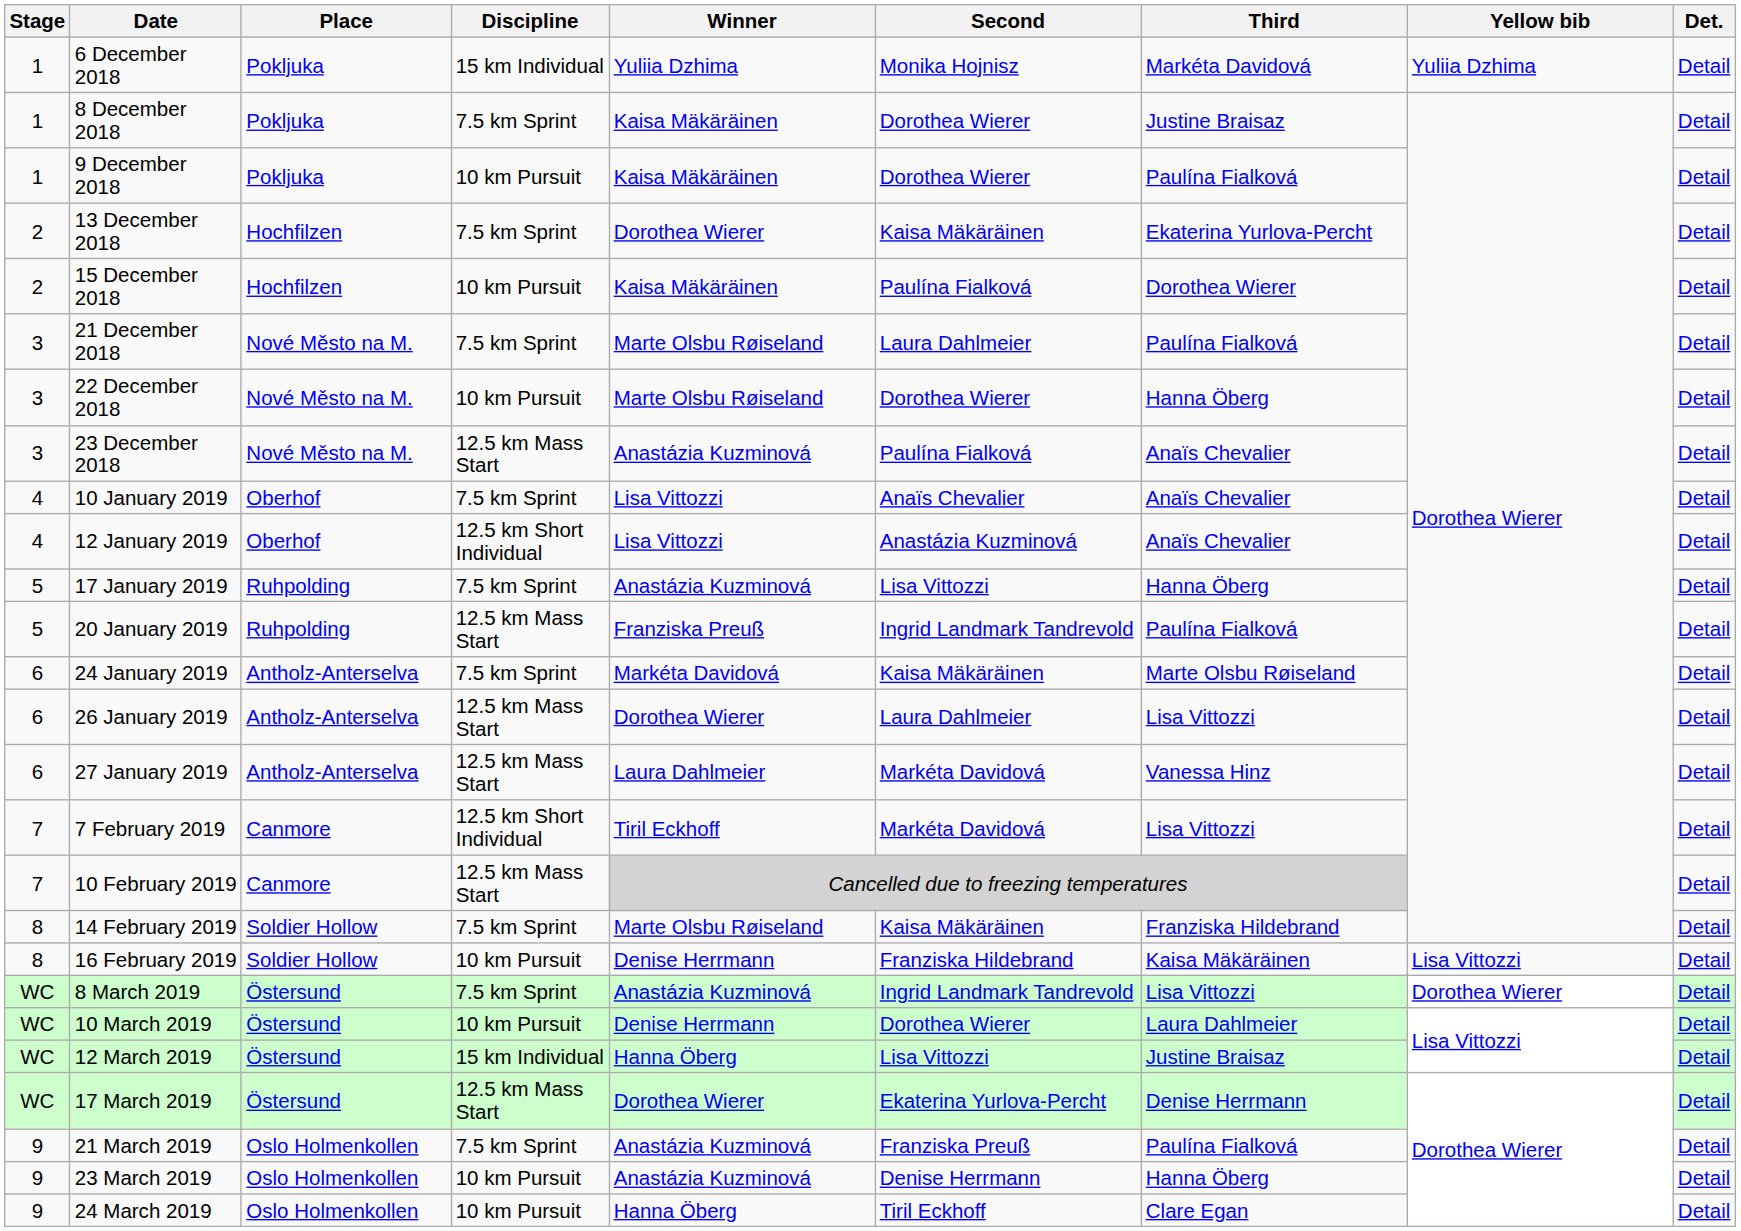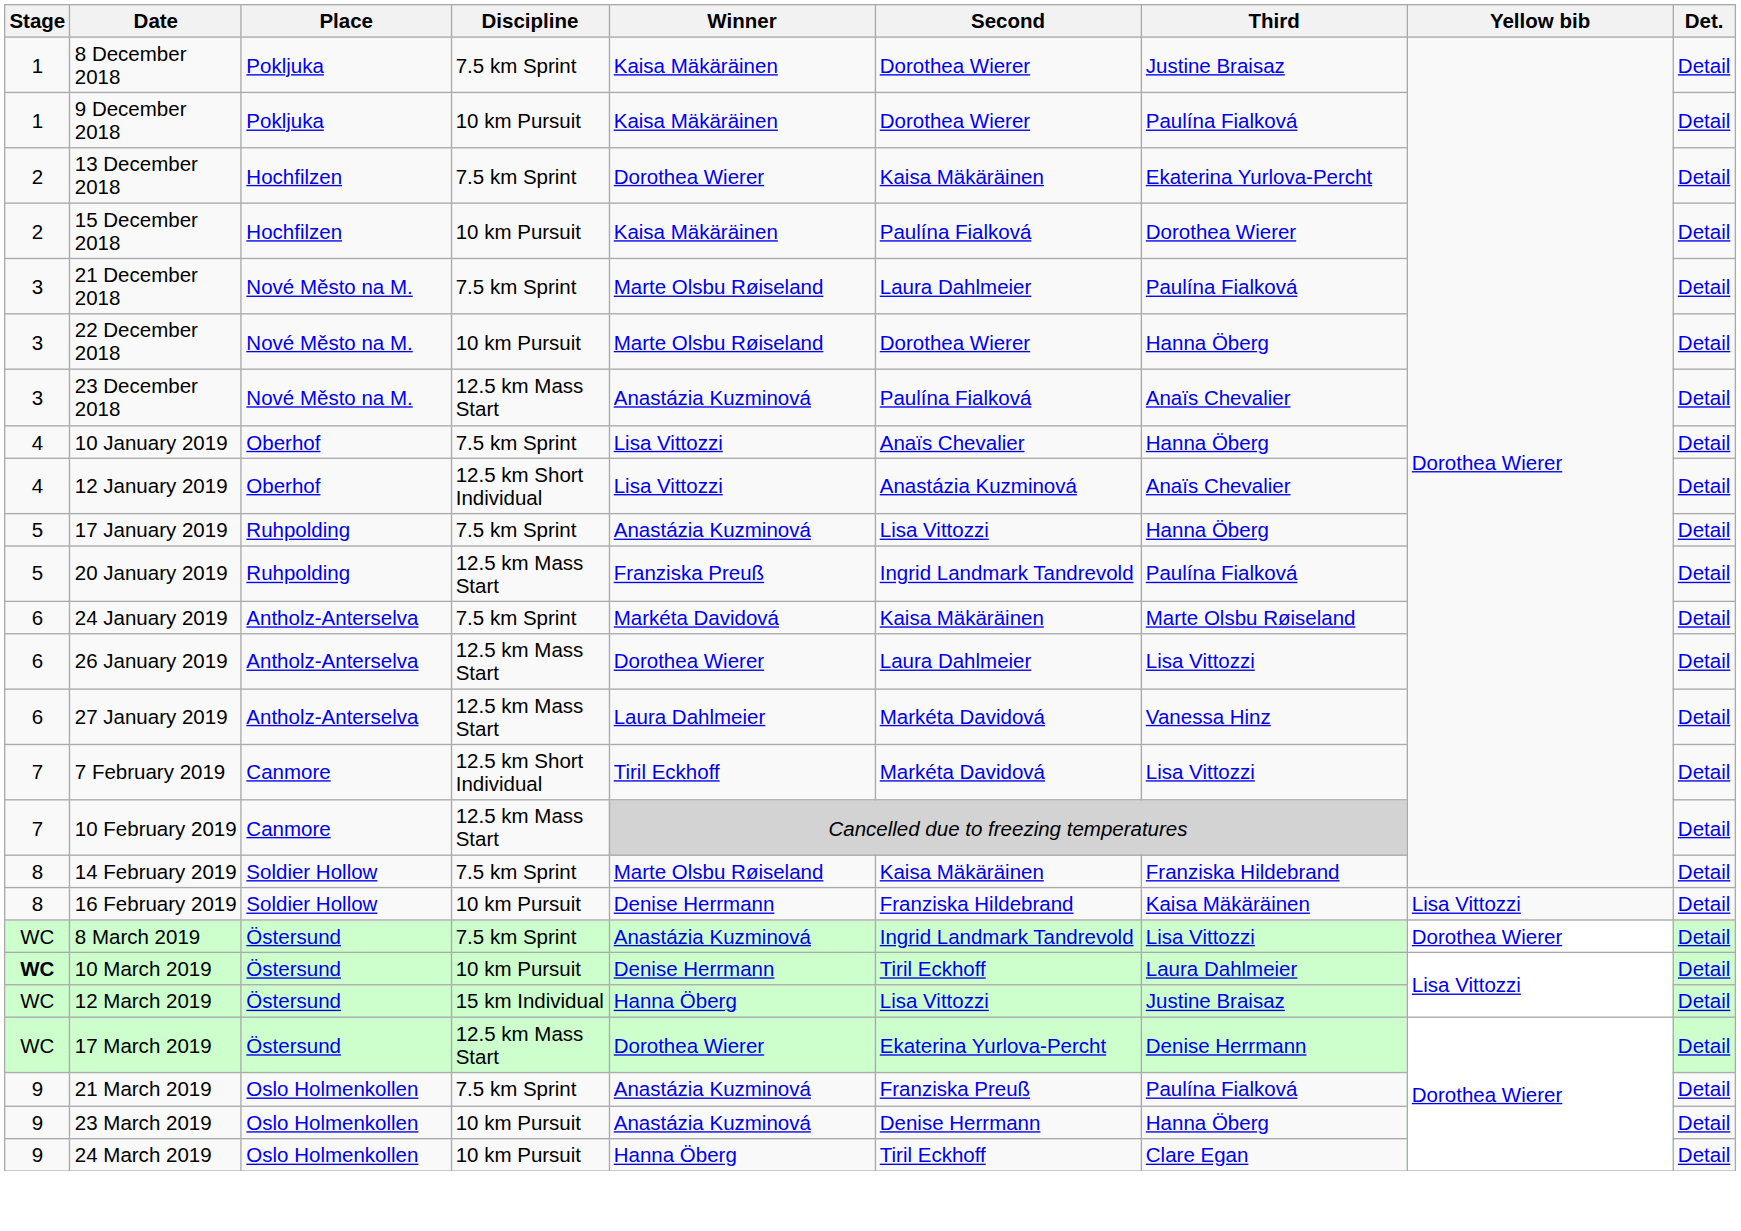 <table class="wikitable" style="font-size:95%;">
 <tr>
 <th width="10">Stage</th>
 <th width="120">Date</th>
 <th width="148">Place</th>
 <th width="110">Discipline</th>
 <th width="190">Winner</th>
 <th width="190">Second</th>
 <th width="190">Third</th>
 <th width="190">Yellow bib <br> </th>
 <th width="8">Det.</th>
-</tr>
-<tr>
-<td align=center>1</td>
-<td>6 December 2018</td>
-<td> <a href='#'>Pokljuka</a></td>
-<td>15 km Individual</td>
-<td> <a href='#'>Yuliia Dzhima</a></td>
-<td> <a href='#'>Monika Hojnisz</a></td>
-<td> <a href='#'>Markéta Davidová</a></td>
-<td> <a href='#'>Yuliia Dzhima</a></td>
-<td><a href='#'>Detail</a></td>
 </tr>
 <tr>
 <td align=center>1</td>
 <td>8 December 2018</td>
 <td> <a href='#'>Pokljuka</a></td>
 <td>7.5 km Sprint</td>
 <td> <a href='#'>Kaisa Mäkäräinen</a></td>
 <td> <a href='#'>Dorothea Wierer</a></td>
 <td> <a href='#'>Justine Braisaz</a></td>
 <td rowspan="17"> <a href='#'>Dorothea Wierer</a></td>
 <td><a href='#'>Detail</a></td>
 </tr>
 <tr>
 <td align=center>1</td>
 <td>9 December 2018</td>
 <td> <a href='#'>Pokljuka</a></td>
 <td>10 km Pursuit</td>
 <td> <a href='#'>Kaisa Mäkäräinen</a></td>
 <td> <a href='#'>Dorothea Wierer</a></td>
 <td> <a href='#'>Paulína Fialková</a></td>
 <td><a href='#'>Detail</a></td>
 </tr>
 <tr>
 <td align=center>2</td>
 <td>13 December 2018</td>
 <td> <a href='#'>Hochfilzen</a></td>
 <td>7.5 km Sprint</td>
 <td> <a href='#'>Dorothea Wierer</a></td>
 <td> <a href='#'>Kaisa Mäkäräinen</a></td>
 <td> <a href='#'>Ekaterina Yurlova-Percht</a></td>
 <td><a href='#'>Detail</a></td>
 </tr>
 <tr>
 <td align=center>2</td>
 <td>15 December 2018</td>
 <td> <a href='#'>Hochfilzen</a></td>
 <td>10 km Pursuit</td>
 <td> <a href='#'>Kaisa Mäkäräinen</a></td>
 <td> <a href='#'>Paulína Fialková</a></td>
 <td> <a href='#'>Dorothea Wierer</a></td>
 <td><a href='#'>Detail</a></td>
 </tr>
 <tr>
 <td align=center>3</td>
 <td>21 December 2018</td>
 <td> <a href='#'>Nové Město na M.</a></td>
 <td>7.5 km Sprint</td>
 <td> <a href='#'>Marte Olsbu Røiseland</a></td>
 <td> <a href='#'>Laura Dahlmeier</a></td>
 <td> <a href='#'>Paulína Fialková</a></td>
 <td><a href='#'>Detail</a></td>
 </tr>
 <tr>
 <td align=center>3</td>
 <td>22 December 2018</td>
 <td> <a href='#'>Nové Město na M.</a></td>
 <td>10 km Pursuit</td>
 <td> <a href='#'>Marte Olsbu Røiseland</a></td>
 <td> <a href='#'>Dorothea Wierer</a></td>
 <td> <a href='#'>Hanna Öberg</a></td>
 <td><a href='#'>Detail</a></td>
 </tr>
 <tr>
 <td align=center>3</td>
 <td>23 December 2018</td>
 <td> <a href='#'>Nové Město na M.</a></td>
 <td>12.5 km Mass Start</td>
 <td> <a href='#'>Anastázia Kuzminová</a></td>
 <td> <a href='#'>Paulína Fialková</a></td>
 <td> <a href='#'>Anaïs Chevalier</a></td>
 <td><a href='#'>Detail</a></td>
 </tr>
 <tr>
 <td align=center>4</td>
 <td>10 January 2019</td>
 <td> <a href='#'>Oberhof</a></td>
 <td>7.5 km Sprint</td>
 <td> <a href='#'>Lisa Vittozzi</a></td>
 <td> <a href='#'>Anaïs Chevalier</a></td>
-<td> <a href='#'>Anaïs Chevalier</a></td>
+<td> <a href='#'>Hanna Öberg</a></td>
 <td><a href='#'>Detail</a></td>
 </tr>
 <tr>
 <td align=center>4</td>
 <td>12 January 2019</td>
 <td> <a href='#'>Oberhof</a></td>
 <td>12.5 km Short Individual</td>
 <td> <a href='#'>Lisa Vittozzi</a></td>
 <td> <a href='#'>Anastázia Kuzminová</a></td>
 <td> <a href='#'>Anaïs Chevalier</a></td>
 <td><a href='#'>Detail</a></td>
 </tr>
 <tr>
 <td align=center>5</td>
 <td>17 January 2019</td>
 <td> <a href='#'>Ruhpolding</a></td>
 <td>7.5 km Sprint</td>
 <td> <a href='#'>Anastázia Kuzminová</a></td>
 <td> <a href='#'>Lisa Vittozzi</a></td>
 <td> <a href='#'>Hanna Öberg</a></td>
 <td><a href='#'>Detail</a></td>
 </tr>
 <tr>
 <td align=center>5</td>
 <td>20 January 2019</td>
 <td> <a href='#'>Ruhpolding</a></td>
 <td>12.5 km Mass Start</td>
 <td> <a href='#'>Franziska Preuß</a></td>
 <td> <a href='#'>Ingrid Landmark Tandrevold</a></td>
 <td> <a href='#'>Paulína Fialková</a></td>
 <td><a href='#'>Detail</a></td>
 </tr>
 <tr>
 <td align=center>6</td>
 <td>24 January 2019</td>
 <td> <a href='#'>Antholz-Anterselva</a></td>
 <td>7.5 km Sprint</td>
 <td> <a href='#'>Markéta Davidová</a></td>
 <td> <a href='#'>Kaisa Mäkäräinen</a></td>
 <td> <a href='#'>Marte Olsbu Røiseland</a></td>
 <td><a href='#'>Detail</a></td>
 </tr>
 <tr>
 <td align=center>6</td>
 <td>26 January 2019</td>
 <td> <a href='#'>Antholz-Anterselva</a></td>
 <td>12.5 km Mass Start</td>
 <td> <a href='#'>Dorothea Wierer</a></td>
 <td> <a href='#'>Laura Dahlmeier</a></td>
 <td> <a href='#'>Lisa Vittozzi</a></td>
 <td><a href='#'>Detail</a></td>
 </tr>
 <tr>
 <td align=center>6</td>
 <td>27 January 2019</td>
 <td> <a href='#'>Antholz-Anterselva</a></td>
 <td>12.5 km Mass Start</td>
 <td> <a href='#'>Laura Dahlmeier</a></td>
 <td> <a href='#'>Markéta Davidová</a></td>
 <td> <a href='#'>Vanessa Hinz</a></td>
 <td><a href='#'>Detail</a></td>
 </tr>
 <tr>
 <td align=center>7</td>
 <td>7 February 2019</td>
 <td> <a href='#'>Canmore</a></td>
 <td>12.5 km Short Individual</td>
 <td> <a href='#'>Tiril Eckhoff</a></td>
 <td> <a href='#'>Markéta Davidová</a></td>
 <td> <a href='#'>Lisa Vittozzi</a></td>
 <td><a href='#'>Detail</a></td>
 </tr>
 <tr>
 <td align=center>7</td>
 <td>10 February 2019</td>
 <td> <a href='#'>Canmore</a></td>
 <td>12.5 km Mass Start</td>
 <td colspan="3" align="center" bgcolor=lightgrey><em>Cancelled due to freezing temperatures</em></td>
 <td><a href='#'>Detail</a></td>
 </tr>
 <tr>
 <td align=center>8</td>
 <td>14 February 2019</td>
 <td> <a href='#'>Soldier Hollow</a></td>
 <td>7.5 km Sprint</td>
 <td> <a href='#'>Marte Olsbu Røiseland</a></td>
 <td> <a href='#'>Kaisa Mäkäräinen</a></td>
 <td> <a href='#'>Franziska Hildebrand</a></td>
 <td><a href='#'>Detail</a></td>
 </tr>
 <tr>
 <td align=center>8</td>
 <td>16 February 2019</td>
 <td> <a href='#'>Soldier Hollow</a></td>
 <td>10 km Pursuit</td>
 <td> <a href='#'>Denise Herrmann</a></td>
 <td> <a href='#'>Franziska Hildebrand</a></td>
 <td> <a href='#'>Kaisa Mäkäräinen</a></td>
 <td> <a href='#'>Lisa Vittozzi</a></td>
 <td><a href='#'>Detail</a></td>
 </tr>
 <tr style="background:#CCFFCC">
 <td align=center>WC</td>
 <td>8 March 2019</td>
 <td> <a href='#'>Östersund</a></td>
 <td>7.5 km Sprint</td>
 <td> <a href='#'>Anastázia Kuzminová</a></td>
 <td> <a href='#'>Ingrid Landmark Tandrevold</a></td>
 <td> <a href='#'>Lisa Vittozzi</a></td>
 <td style="background:white"> <a href='#'>Dorothea Wierer</a></td>
 <td><a href='#'>Detail</a></td>
 </tr>
 <tr style="background:#CCFFCC">
-<td align=center>WC</td>
+<td align=center><strong>WC</strong></td>
 <td>10 March 2019</td>
 <td> <a href='#'>Östersund</a></td>
 <td>10 km Pursuit</td>
 <td> <a href='#'>Denise Herrmann</a></td>
-<td> <a href='#'>Dorothea Wierer</a></td>
+<td> <a href='#'>Tiril Eckhoff</a></td>
 <td> <a href='#'>Laura Dahlmeier</a></td>
 <td rowspan="2" style="background:white"> <a href='#'>Lisa Vittozzi</a></td>
 <td><a href='#'>Detail</a></td>
 </tr>
 <tr style="background:#CCFFCC">
 <td align=center>WC</td>
 <td>12 March 2019</td>
 <td> <a href='#'>Östersund</a></td>
 <td>15 km Individual</td>
 <td> <a href='#'>Hanna Öberg</a></td>
 <td> <a href='#'>Lisa Vittozzi</a></td>
 <td> <a href='#'>Justine Braisaz</a></td>
 <td><a href='#'>Detail</a></td>
 </tr>
 <tr style="background:#CCFFCC">
 <td align=center>WC</td>
 <td>17 March 2019</td>
 <td> <a href='#'>Östersund</a></td>
 <td>12.5 km Mass Start</td>
 <td> <a href='#'>Dorothea Wierer</a></td>
 <td> <a href='#'>Ekaterina Yurlova-Percht</a></td>
 <td> <a href='#'>Denise Herrmann</a></td>
 <td rowspan="4" style="background:white"> <a href='#'>Dorothea Wierer</a></td>
 <td><a href='#'>Detail</a></td>
 </tr>
 <tr>
 <td align=center>9</td>
 <td>21 March 2019</td>
 <td> <a href='#'>Oslo Holmenkollen</a></td>
 <td>7.5 km Sprint</td>
 <td> <a href='#'>Anastázia Kuzminová</a></td>
 <td> <a href='#'>Franziska Preuß</a></td>
 <td> <a href='#'>Paulína Fialková</a></td>
 <td><a href='#'>Detail</a></td>
 </tr>
 <tr>
 <td align=center>9</td>
 <td>23 March 2019</td>
 <td> <a href='#'>Oslo Holmenkollen</a></td>
 <td>10 km Pursuit</td>
 <td> <a href='#'>Anastázia Kuzminová</a></td>
 <td> <a href='#'>Denise Herrmann</a></td>
 <td> <a href='#'>Hanna Öberg</a></td>
 <td><a href='#'>Detail</a></td>
 </tr>
 <tr>
 <td align=center>9</td>
 <td>24 March 2019</td>
 <td> <a href='#'>Oslo Holmenkollen</a></td>
 <td>10 km Pursuit</td>
 <td> <a href='#'>Hanna Öberg</a></td>
 <td> <a href='#'>Tiril Eckhoff</a></td>
 <td> <a href='#'>Clare Egan</a></td>
 <td><a href='#'>Detail</a></td>
 </tr>
 </table>
